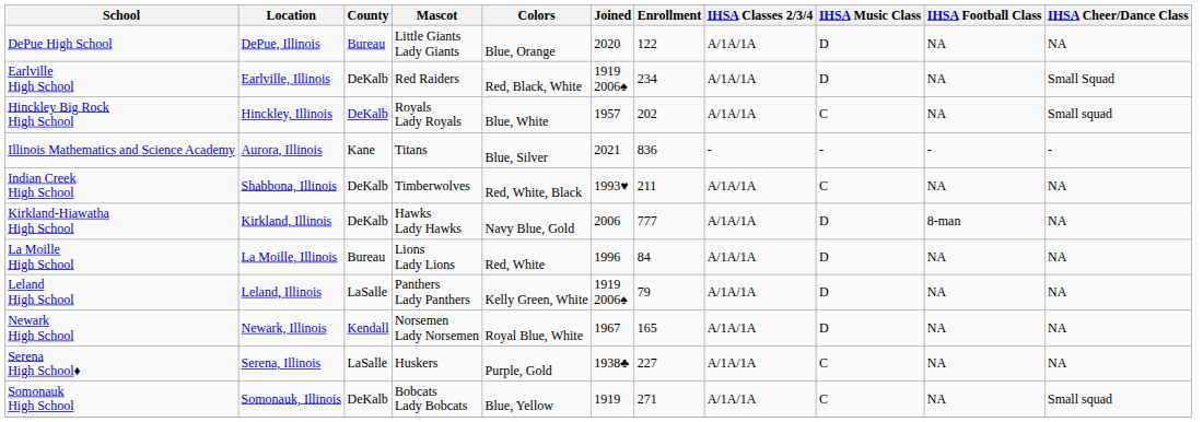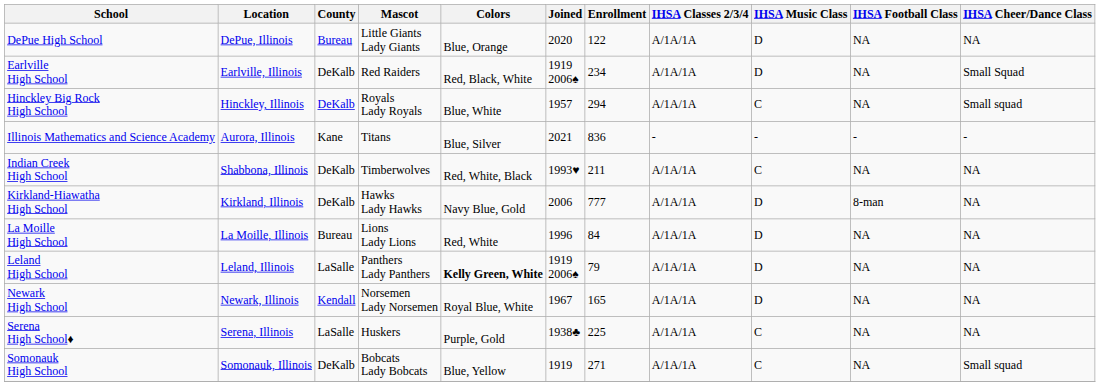 <table class="wikitable sortable" style="font-size:100%;">
 <tr>
 <th>School</th>
 <th>Location</th>
 <th>County</th>
 <th>Mascot</th>
 <th>Colors</th>
 <th>Joined</th>
 <th>Enrollment</th>
 <th><a href='#'>IHSA</a> Classes 2/3/4</th>
 <th><a href='#'>IHSA</a> Music Class</th>
 <th><a href='#'>IHSA</a> Football Class</th>
 <th><a href='#'>IHSA</a> Cheer/Dance Class</th>
 </tr>
 <tr>
 <td><a href='#'>DePue High School</a></td>
 <td><a href='#'>DePue, Illinois</a></td>
 <td><a href='#'>Bureau</a></td>
 <td>Little Giants<br>Lady Giants</td>
 <td> <br>Blue, Orange</td>
 <td>2020</td>
 <td>122</td>
 <td>A/1A/1A</td>
 <td>D</td>
 <td>NA</td>
 <td>NA</td>
 </tr>
 <tr>
 <td><a href='#'>Earlville<br>High School</a></td>
 <td><a href='#'>Earlville, Illinois</a></td>
 <td>DeKalb</td>
 <td>Red Raiders</td>
 <td>  <br>Red, Black, White</td>
 <td>1919<br>2006♠</td>
 <td>234</td>
 <td>A/1A/1A</td>
 <td>D</td>
 <td>NA</td>
 <td>Small Squad</td>
 </tr>
 <tr>
 <td><a href='#'>Hinckley Big Rock<br>High School</a></td>
 <td><a href='#'>Hinckley, Illinois</a></td>
 <td><a href='#'>DeKalb</a></td>
 <td>Royals<br>Lady Royals</td>
 <td> <br>Blue, White</td>
 <td>1957</td>
-<td>202</td>
+<td>294</td>
 <td>A/1A/1A</td>
 <td>C</td>
 <td>NA</td>
 <td>Small squad</td>
 </tr>
 <tr>
 <td><a href='#'>Illinois Mathematics and Science Academy</a></td>
 <td><a href='#'>Aurora, Illinois</a></td>
 <td>Kane</td>
 <td>Titans</td>
 <td> <br>Blue,  Silver</td>
 <td>2021</td>
 <td>836</td>
 <td>-</td>
 <td>-</td>
 <td>-</td>
 <td>-</td>
 </tr>
 <tr>
 <td><a href='#'>Indian Creek<br>High School</a></td>
 <td><a href='#'>Shabbona, Illinois</a></td>
 <td>DeKalb</td>
 <td>Timberwolves</td>
 <td>  <br>Red, White, Black</td>
 <td>1993♥</td>
 <td>211</td>
 <td>A/1A/1A</td>
 <td>C</td>
 <td>NA</td>
 <td>NA</td>
 </tr>
 <tr>
 <td><a href='#'>Kirkland-Hiawatha<br>High School</a></td>
 <td><a href='#'>Kirkland, Illinois</a></td>
 <td>DeKalb</td>
 <td>Hawks<br>Lady Hawks</td>
 <td>  <br>Navy Blue, Gold</td>
 <td>2006</td>
 <td>777</td>
 <td>A/1A/1A</td>
 <td>D</td>
 <td>8-man</td>
 <td>NA</td>
 </tr>
 <tr>
 <td><a href='#'>La Moille<br>High School</a></td>
 <td><a href='#'>La Moille, Illinois</a></td>
 <td>Bureau</td>
 <td>Lions<br>Lady Lions</td>
 <td> <br>Red, White</td>
 <td>1996</td>
 <td>84</td>
 <td>A/1A/1A</td>
 <td>D</td>
 <td>NA</td>
 <td>NA</td>
 </tr>
 <tr>
 <td><a href='#'>Leland<br>High School</a></td>
 <td><a href='#'>Leland, Illinois</a></td>
 <td>LaSalle</td>
 <td>Panthers<br>Lady Panthers</td>
-<td> <br>Kelly Green, White</td>
+<td><strong> <br>Kelly Green, White</strong></td>
 <td>1919<br>2006♠</td>
 <td>79</td>
 <td>A/1A/1A</td>
 <td>D</td>
 <td>NA</td>
 <td>NA</td>
 </tr>
 <tr>
 <td><a href='#'>Newark<br>High School</a></td>
 <td><a href='#'>Newark, Illinois</a></td>
 <td><a href='#'>Kendall</a></td>
 <td>Norsemen<br>Lady Norsemen</td>
 <td> <br>Royal Blue, White</td>
 <td>1967</td>
 <td>165</td>
 <td>A/1A/1A</td>
 <td>D</td>
 <td>NA</td>
 <td>NA</td>
 </tr>
 <tr>
 <td><a href='#'>Serena<br>High School</a>♦</td>
 <td><a href='#'>Serena, Illinois</a></td>
 <td>LaSalle</td>
 <td>Huskers</td>
 <td> <br>Purple, Gold</td>
 <td>1938♣</td>
-<td>227</td>
+<td>225</td>
 <td>A/1A/1A</td>
 <td>C</td>
 <td>NA</td>
 <td>NA</td>
 </tr>
 <tr>
 <td><a href='#'>Somonauk<br>High School</a></td>
 <td><a href='#'>Somonauk, Illinois</a></td>
 <td>DeKalb</td>
 <td>Bobcats<br>Lady Bobcats</td>
 <td> <br>Blue, Yellow</td>
 <td>1919</td>
 <td>271</td>
 <td>A/1A/1A</td>
 <td>C</td>
 <td>NA</td>
 <td>Small squad</td>
 </tr>
 <tr>
 </tr>
 </table>
